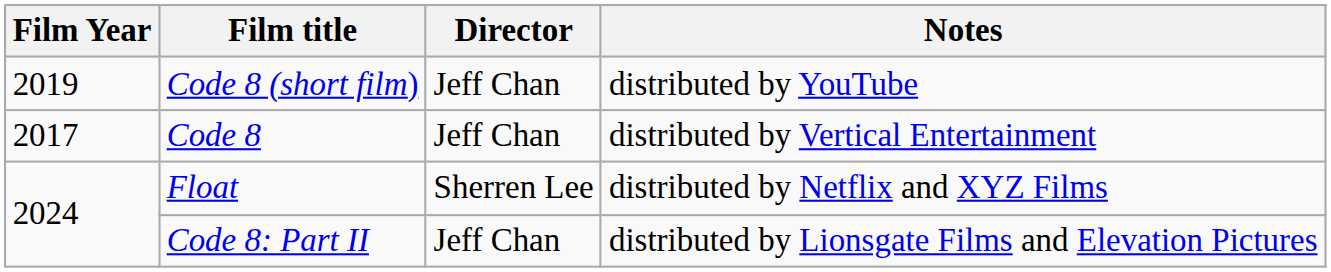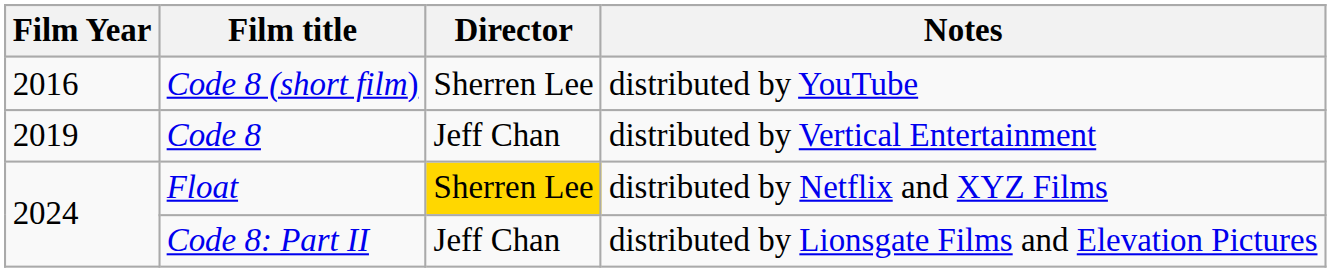 <table class="wikitable">
 <tr style="background:#ccc; text-align:center;">
 <th>Film Year</th>
 <th>Film title</th>
 <th>Director</th>
 <th>Notes</th>
 </tr>
 <tr>
-<td>2019</td>
+<td>2016</td>
 <td><a href='#'><em>Code 8 (short film</em>)</a></td>
-<td>Jeff Chan</td>
+<td>Sherren Lee</td>
 <td>distributed by <a href='#'>YouTube</a></td>
 </tr>
 <tr>
-<td>2017</td>
+<td>2019</td>
 <td><a href='#'><em>Code 8</em></a></td>
 <td>Jeff Chan</td>
 <td>distributed by <a href='#'>Vertical Entertainment</a></td>
 </tr>
 <tr>
 <td rowspan="2">2024</td>
 <td><em><a href='#'>Float</a></em></td>
-<td>Sherren Lee</td>
+<td style="background: gold;">Sherren Lee</td>
 <td>distributed by <a href='#'>Netflix</a> and <a href='#'>XYZ Films</a></td>
 </tr>
 <tr>
 <td><em><a href='#'>Code 8: Part II</a></em></td>
 <td>Jeff Chan</td>
 <td>distributed by <a href='#'>Lionsgate Films</a> and <a href='#'>Elevation Pictures</a></td>
 </tr>
 </table>
